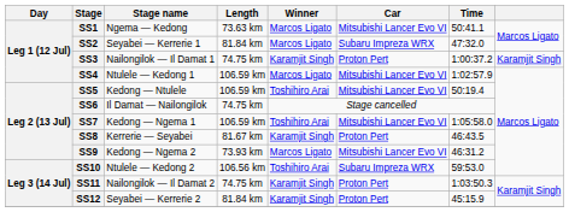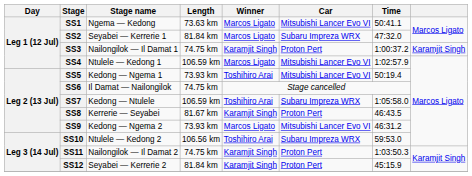 <table class="wikitable" style="font-size: 85%;">
 <tr>
 <th>Day</th>
 <th>Stage</th>
 <th>Stage name</th>
 <th>Length</th>
 <th>Winner</th>
 <th>Car</th>
 <th>Time</th>
 <th></th>
 </tr>
 <tr>
 <th rowspan="4">Leg 1 (12 Jul)</th>
 <th>SS1</th>
 <td>Ngema — Kedong</td>
 <td align="center">73.63 km</td>
 <td> <a href='#'>Marcos Ligato</a></td>
 <td><a href='#'>Mitsubishi Lancer Evo VI</a></td>
 <td>50:41.1</td>
 <td rowspan="2"> <a href='#'>Marcos Ligato</a></td>
 </tr>
 <tr>
 <th>SS2</th>
 <td>Seyabei — Kerrerie 1</td>
 <td align="center">81.84 km</td>
 <td> <a href='#'>Marcos Ligato</a></td>
 <td><a href='#'>Subaru Impreza WRX</a></td>
 <td>47:32.0</td>
 </tr>
 <tr>
 <th>SS3</th>
 <td>Nailongilok — Il Damat 1</td>
 <td align="center">74.75 km</td>
 <td> <a href='#'>Karamjit Singh</a></td>
 <td><a href='#'>Proton Pert</a></td>
 <td>1:00:37.2</td>
 <td rowspan="1"> <a href='#'>Karamjit Singh</a></td>
 </tr>
 <tr>
 <th>SS4</th>
 <td>Ntulele — Kedong 1</td>
 <td align="center">106.59 km</td>
 <td> <a href='#'>Marcos Ligato</a></td>
 <td><a href='#'>Mitsubishi Lancer Evo VI</a></td>
 <td>1:02:57.9</td>
 <td rowspan="7"> <a href='#'>Marcos Ligato</a></td>
 </tr>
 <tr>
 <th rowspan="5">Leg 2 (13 Jul)</th>
 <th>SS5</th>
-<td>Kedong — Ntulele</td>
-<td align="center">106.59 km</td>
+<td>Kedong — Ngema 1</td>
+<td align="center">73.93 km</td>
 <td> <a href='#'>Toshihiro Arai</a></td>
 <td><a href='#'>Mitsubishi Lancer Evo VI</a></td>
 <td>50:19.4</td>
 </tr>
 <tr>
 <th>SS6</th>
 <td>Il Damat — Nailongilok</td>
 <td align="center">74.75 km</td>
 <td colspan="3" align="center"><em>Stage cancelled</em></td>
 </tr>
 <tr>
 <th>SS7</th>
-<td>Kedong — Ngema 1</td>
+<td>Kedong — Ntulele</td>
 <td align="center">106.59 km</td>
 <td> <a href='#'>Toshihiro Arai</a></td>
-<td><a href='#'>Mitsubishi Lancer Evo VI</a></td>
+<td><a href='#'>Subaru Impreza WRX</a></td>
 <td>1:05:58.0</td>
 </tr>
 <tr>
 <th>SS8</th>
 <td>Kerrerie — Seyabei</td>
 <td align="center">81.67 km</td>
 <td> <a href='#'>Karamjit Singh</a></td>
 <td><a href='#'>Proton Pert</a></td>
 <td>46:43.5</td>
 </tr>
 <tr>
 <th>SS9</th>
 <td>Kedong — Ngema 2</td>
 <td align="center">73.93 km</td>
 <td> <a href='#'>Marcos Ligato</a></td>
 <td><a href='#'>Mitsubishi Lancer Evo VI</a></td>
 <td>46:31.2</td>
 </tr>
 <tr>
 <th rowspan="3">Leg 3 (14 Jul)</th>
 <th>SS10</th>
 <td>Ntulele — Kedong 2</td>
 <td align="center">106.56 km</td>
 <td> <a href='#'>Toshihiro Arai</a></td>
 <td><a href='#'>Subaru Impreza WRX</a></td>
 <td>59:53.0</td>
 </tr>
 <tr>
 <th>SS11</th>
 <td>Nailongilok — Il Damat 2</td>
 <td align="center">74.75 km</td>
 <td> <a href='#'>Karamjit Singh</a></td>
 <td><a href='#'>Proton Pert</a></td>
 <td>1:03:50.3</td>
 <td rowspan="2"> <a href='#'>Karamjit Singh</a></td>
 </tr>
 <tr>
 <th>SS12</th>
 <td>Seyabei — Kerrerie 2</td>
 <td align="center">81.84 km</td>
 <td> <a href='#'>Karamjit Singh</a></td>
 <td><a href='#'>Proton Pert</a></td>
 <td>45:15.9</td>
 </tr>
 <tr>
 </tr>
 </table>
